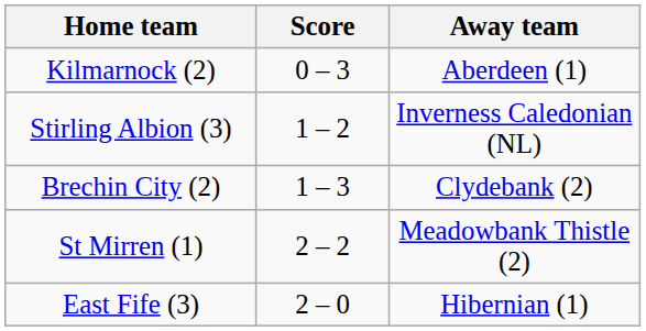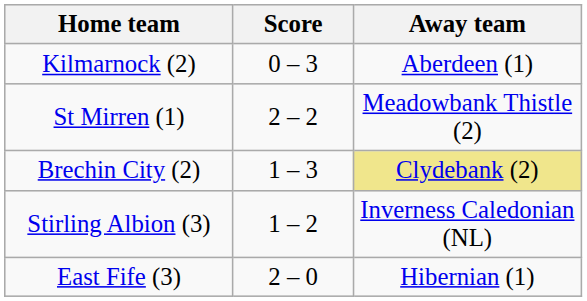 <table class="wikitable" style="text-align: center">
 <tr>
 <th width=140>Home team</th>
 <th width=70>Score</th>
 <th width=140>Away team</th>
 </tr>
 <tr>
 <td><a href='#'>Kilmarnock</a> (2)</td>
 <td>0 – 3</td>
 <td><a href='#'>Aberdeen</a> (1)</td>
 </tr>
 <tr>
-<td><a href='#'>Stirling Albion</a> (3)</td>
-<td>1 – 2</td>
-<td><a href='#'>Inverness Caledonian</a> (NL)</td>
+<td><a href='#'>St Mirren</a> (1)</td>
+<td>2 – 2</td>
+<td><a href='#'>Meadowbank Thistle</a> (2)</td>
 </tr>
 <tr>
 <td><a href='#'>Brechin City</a> (2)</td>
 <td>1 – 3</td>
-<td><a href='#'>Clydebank</a> (2)</td>
+<td style="background: khaki;"><a href='#'>Clydebank</a> (2)</td>
 </tr>
 <tr>
-<td><a href='#'>St Mirren</a> (1)</td>
-<td>2 – 2</td>
-<td><a href='#'>Meadowbank Thistle</a> (2)</td>
+<td><a href='#'>Stirling Albion</a> (3)</td>
+<td>1 – 2</td>
+<td><a href='#'>Inverness Caledonian</a> (NL)</td>
 </tr>
 <tr>
 <td><a href='#'>East Fife</a> (3)</td>
 <td>2 – 0</td>
 <td><a href='#'>Hibernian</a> (1)</td>
 </tr>
 </table>
